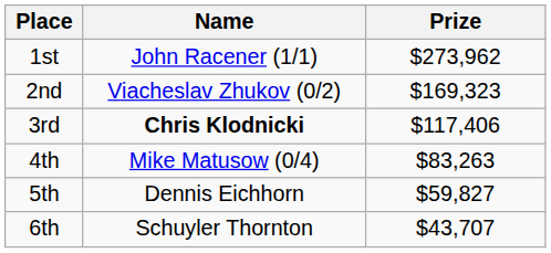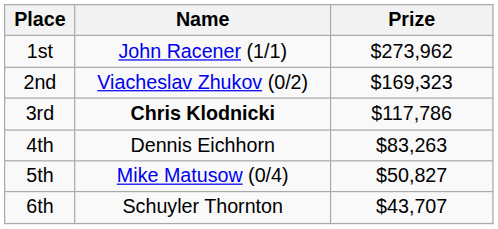 <table class="wikitable">
 <tr>
 <th width="50">Place</th>
 <th width="200">Name</th>
 <th width="125">Prize</th>
 </tr>
 <tr>
 <td align = "center">1st</td>
 <td align = "center"><a href='#'>John Racener</a> (1/1)</td>
 <td align = "center">$273,962</td>
 </tr>
 <tr>
 <td align = "center">2nd</td>
 <td align = "center"><a href='#'>Viacheslav Zhukov</a> (0/2)</td>
 <td align = "center">$169,323</td>
 </tr>
 <tr>
 <td align = "center">3rd</td>
 <td align = "center"><strong>Chris Klodnicki</strong></td>
-<td align = "center">$117,406</td>
+<td align = "center">$117,786</td>
 </tr>
 <tr>
 <td align = "center">4th</td>
-<td align = "center"><a href='#'>Mike Matusow</a> (0/4)</td>
+<td align = "center">Dennis Eichhorn</td>
 <td align = "center">$83,263</td>
 </tr>
 <tr>
 <td align = "center">5th</td>
-<td align = "center">Dennis Eichhorn</td>
-<td align = "center">$59,827</td>
+<td align = "center"><a href='#'>Mike Matusow</a> (0/4)</td>
+<td align = "center">$50,827</td>
 </tr>
 <tr>
 <td align = "center">6th</td>
 <td align = "center">Schuyler Thornton</td>
 <td align = "center">$43,707</td>
 </tr>
 </table>
